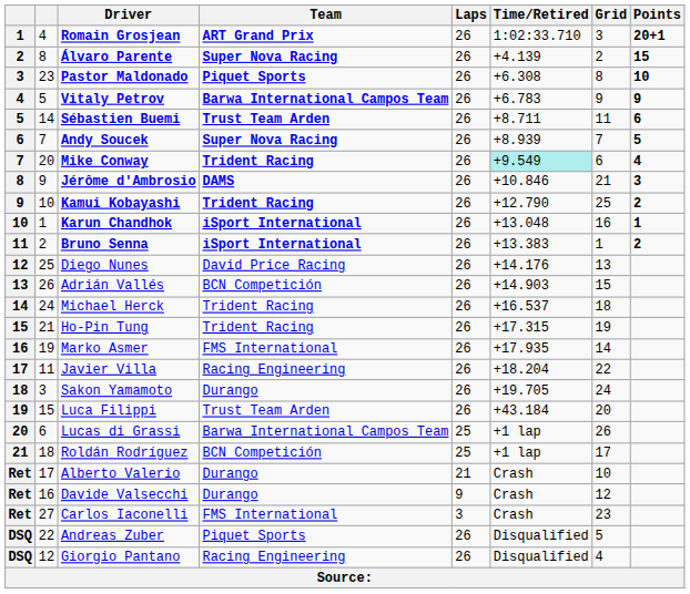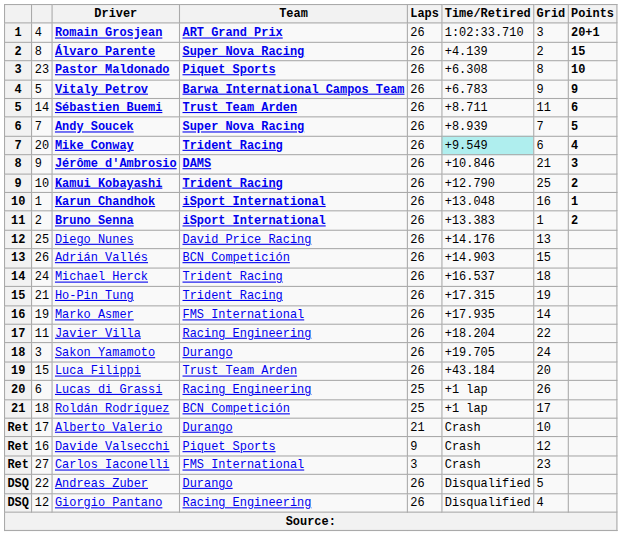 <table class="wikitable" style="font-size:85%">
 <tr>
 <th></th>
 <th></th>
 <th>Driver</th>
 <th>Team</th>
 <th>Laps</th>
 <th>Time/Retired</th>
 <th>Grid</th>
 <th>Points</th>
 </tr>
 <tr>
 <th>1</th>
 <td>4</td>
 <td> <strong><a href='#'>Romain Grosjean</a></strong></td>
 <td><strong><a href='#'>ART Grand Prix</a></strong></td>
 <td>26</td>
 <td>1:02:33.710</td>
 <td>3</td>
 <td><strong>20+1</strong></td>
 </tr>
 <tr>
 <th>2</th>
 <td>8</td>
 <td> <strong><a href='#'>Álvaro Parente</a></strong></td>
 <td><strong><a href='#'>Super Nova Racing</a></strong></td>
 <td>26</td>
 <td>+4.139</td>
 <td>2</td>
 <td><strong>15</strong></td>
 </tr>
 <tr>
 <th>3</th>
 <td>23</td>
 <td> <strong><a href='#'>Pastor Maldonado</a></strong></td>
 <td><strong><a href='#'>Piquet Sports</a></strong></td>
 <td>26</td>
 <td>+6.308</td>
 <td>8</td>
 <td><strong>10</strong></td>
 </tr>
 <tr>
 <th>4</th>
 <td>5</td>
 <td> <strong><a href='#'>Vitaly Petrov</a></strong></td>
 <td><strong><a href='#'>Barwa International Campos Team</a></strong></td>
 <td>26</td>
 <td>+6.783</td>
 <td>9</td>
 <td><strong>9</strong></td>
 </tr>
 <tr>
 <th>5</th>
 <td>14</td>
 <td> <strong><a href='#'>Sébastien Buemi</a></strong></td>
 <td><strong><a href='#'>Trust Team Arden</a></strong></td>
 <td>26</td>
 <td>+8.711</td>
 <td>11</td>
 <td><strong>6</strong></td>
 </tr>
 <tr>
 <th>6</th>
 <td>7</td>
 <td> <strong><a href='#'>Andy Soucek</a></strong></td>
 <td><strong><a href='#'>Super Nova Racing</a></strong></td>
 <td>26</td>
 <td>+8.939</td>
 <td>7</td>
 <td><strong>5</strong></td>
 </tr>
 <tr>
 <th>7</th>
 <td>20</td>
 <td> <strong><a href='#'>Mike Conway</a></strong></td>
 <td><strong><a href='#'>Trident Racing</a></strong></td>
 <td>26</td>
 <td style="background: paleturquoise;">+9.549</td>
 <td>6</td>
 <td><strong>4</strong></td>
 </tr>
 <tr>
 <th>8</th>
 <td>9</td>
 <td> <strong><a href='#'>Jérôme d'Ambrosio</a></strong></td>
 <td><strong><a href='#'>DAMS</a></strong></td>
 <td>26</td>
 <td>+10.846</td>
 <td>21</td>
 <td><strong>3</strong></td>
 </tr>
 <tr>
 <th>9</th>
 <td>10</td>
 <td> <strong><a href='#'>Kamui Kobayashi</a></strong></td>
 <td><strong><a href='#'>Trident Racing</a></strong></td>
 <td>26</td>
 <td>+12.790</td>
 <td>25</td>
 <td><strong>2</strong></td>
 </tr>
 <tr>
 <th>10</th>
 <td>1</td>
 <td> <strong><a href='#'>Karun Chandhok</a></strong></td>
 <td><strong><a href='#'>iSport International</a></strong></td>
 <td>26</td>
 <td>+13.048</td>
 <td>16</td>
 <td><strong>1</strong></td>
 </tr>
 <tr>
 <th>11</th>
 <td>2</td>
 <td> <strong><a href='#'>Bruno Senna</a></strong></td>
 <td><strong><a href='#'>iSport International</a></strong></td>
 <td>26</td>
 <td>+13.383</td>
 <td>1</td>
 <td><strong>2</strong></td>
 </tr>
 <tr>
 <th>12</th>
 <td>25</td>
 <td> <a href='#'>Diego Nunes</a></td>
 <td><a href='#'>David Price Racing</a></td>
 <td>26</td>
 <td>+14.176</td>
 <td>13</td>
 <td></td>
 </tr>
 <tr>
 <th>13</th>
 <td>26</td>
 <td> <a href='#'>Adrián Vallés</a></td>
 <td><a href='#'>BCN Competición</a></td>
 <td>26</td>
 <td>+14.903</td>
 <td>15</td>
 <td></td>
 </tr>
 <tr>
 <th>14</th>
 <td>24</td>
 <td> <a href='#'>Michael Herck</a></td>
 <td><a href='#'>Trident Racing</a></td>
 <td>26</td>
 <td>+16.537</td>
 <td>18</td>
 <td></td>
 </tr>
 <tr>
 <th>15</th>
 <td>21</td>
 <td> <a href='#'>Ho-Pin Tung</a></td>
 <td><a href='#'>Trident Racing</a></td>
 <td>26</td>
 <td>+17.315</td>
 <td>19</td>
 <td></td>
 </tr>
 <tr>
 <th>16</th>
 <td>19</td>
 <td> <a href='#'>Marko Asmer</a></td>
 <td><a href='#'>FMS International</a></td>
 <td>26</td>
 <td>+17.935</td>
 <td>14</td>
 <td></td>
 </tr>
 <tr>
 <th>17</th>
 <td>11</td>
 <td> <a href='#'>Javier Villa</a></td>
 <td><a href='#'>Racing Engineering</a></td>
 <td>26</td>
 <td>+18.204</td>
 <td>22</td>
 <td></td>
 </tr>
 <tr>
 <th>18</th>
 <td>3</td>
 <td> <a href='#'>Sakon Yamamoto</a></td>
 <td><a href='#'>Durango</a></td>
 <td>26</td>
 <td>+19.705</td>
 <td>24</td>
 <td></td>
 </tr>
 <tr>
 <th>19</th>
 <td>15</td>
 <td> <a href='#'>Luca Filippi</a></td>
 <td><a href='#'>Trust Team Arden</a></td>
 <td>26</td>
 <td>+43.184</td>
 <td>20</td>
 <td></td>
 </tr>
 <tr>
 <th>20</th>
 <td>6</td>
 <td> <a href='#'>Lucas di Grassi</a></td>
-<td><a href='#'>Barwa International Campos Team</a></td>
+<td><a href='#'>Racing Engineering</a></td>
 <td>25</td>
 <td>+1 lap</td>
 <td>26</td>
 <td></td>
 </tr>
 <tr>
 <th>21</th>
 <td>18</td>
 <td> <a href='#'>Roldán Rodríguez</a></td>
 <td><a href='#'>BCN Competición</a></td>
 <td>25</td>
 <td>+1 lap</td>
 <td>17</td>
 <td></td>
 </tr>
 <tr>
 <th>Ret</th>
 <td>17</td>
 <td> <a href='#'>Alberto Valerio</a></td>
 <td><a href='#'>Durango</a></td>
 <td>21</td>
 <td>Crash</td>
 <td>10</td>
 <td></td>
 </tr>
 <tr>
 <th>Ret</th>
 <td>16</td>
 <td> <a href='#'>Davide Valsecchi</a></td>
-<td><a href='#'>Durango</a></td>
+<td><a href='#'>Piquet Sports</a></td>
 <td>9</td>
 <td>Crash</td>
 <td>12</td>
 <td></td>
 </tr>
 <tr>
 <th>Ret</th>
 <td>27</td>
 <td> <a href='#'>Carlos Iaconelli</a></td>
 <td><a href='#'>FMS International</a></td>
 <td>3</td>
 <td>Crash</td>
 <td>23</td>
 <td></td>
 </tr>
 <tr>
 <th>DSQ</th>
 <td>22</td>
 <td> <a href='#'>Andreas Zuber</a></td>
-<td><a href='#'>Piquet Sports</a></td>
+<td><a href='#'>Durango</a></td>
 <td>26</td>
 <td>Disqualified</td>
 <td>5</td>
 <td></td>
 </tr>
 <tr>
 <th>DSQ</th>
 <td>12</td>
 <td> <a href='#'>Giorgio Pantano</a></td>
 <td><a href='#'>Racing Engineering</a></td>
 <td>26</td>
 <td>Disqualified</td>
 <td>4</td>
 <td></td>
 </tr>
 <tr>
 <th colspan="8">Source:</th>
 </tr>
 <tr>
 </tr>
 </table>
